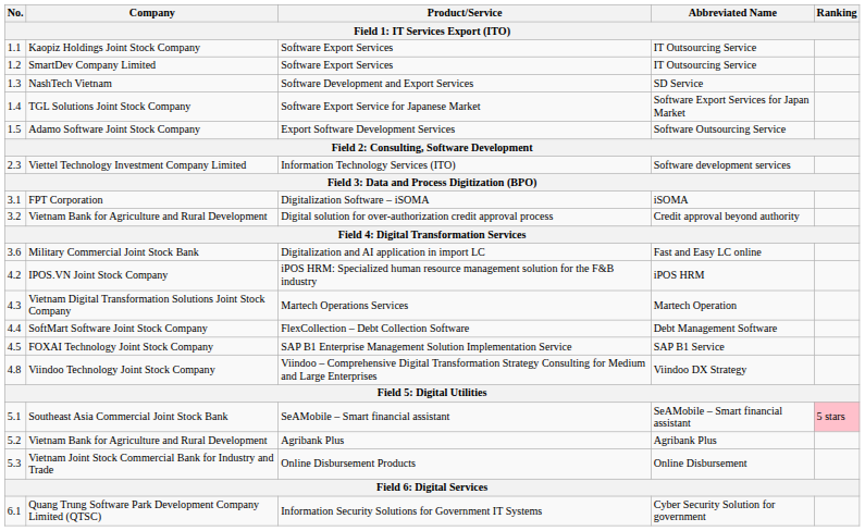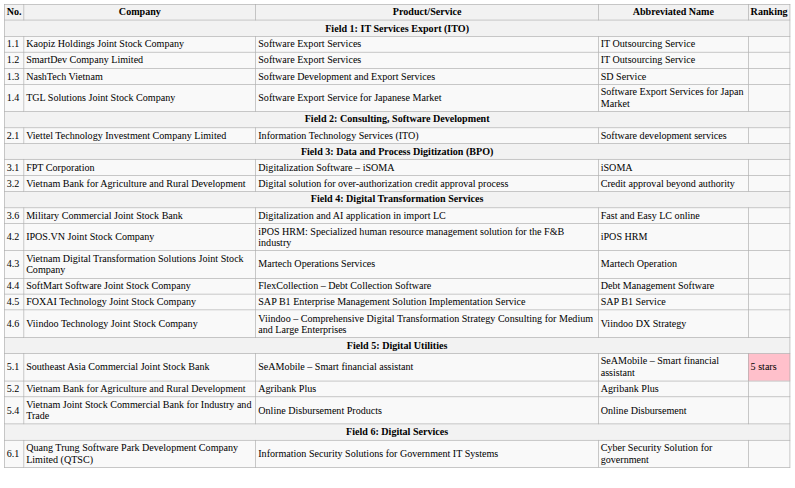 <table class="wikitable sortable mw-collapsible mw-collapsed">
 <tr>
 <th>No.</th>
 <th>Company</th>
 <th>Product/Service</th>
 <th>Abbreviated Name</th>
 <th>Ranking</th>
 </tr>
 <tr>
 <th colspan="5" style="background:#f2f2f2;">Field 1: IT Services Export (ITO)</th>
 </tr>
 <tr>
 <td>1.1</td>
 <td>Kaopiz Holdings Joint Stock Company</td>
 <td>Software Export Services</td>
 <td>IT Outsourcing Service</td>
 <td></td>
 </tr>
 <tr>
 <td>1.2</td>
 <td>SmartDev Company Limited</td>
 <td>Software Export Services</td>
 <td>IT Outsourcing Service</td>
 <td></td>
 </tr>
 <tr>
 <td>1.3</td>
 <td>NashTech Vietnam</td>
 <td>Software Development and Export Services</td>
 <td>SD Service</td>
 <td></td>
 </tr>
 <tr>
 <td>1.4</td>
 <td>TGL Solutions Joint Stock Company</td>
 <td>Software Export Service for Japanese Market</td>
 <td>Software Export Services for Japan Market</td>
 <td></td>
 </tr>
 <tr>
-<td>1.5</td>
-<td>Adamo Software Joint Stock Company</td>
-<td>Export Software Development Services</td>
-<td>Software Outsourcing Service</td>
-<td></td>
-</tr>
-<tr>
 <th colspan="5" style="background:#f2f2f2;">Field 2: Consulting, Software Development</th>
 </tr>
 <tr>
-<td>2.3</td>
+<td>2.1</td>
 <td>Viettel Technology Investment Company Limited</td>
 <td>Information Technology Services (ITO)</td>
 <td>Software development services</td>
 <td></td>
 </tr>
 <tr>
 <th colspan="5" style="background:#f2f2f2;">Field 3: Data and Process Digitization (BPO)</th>
 </tr>
 <tr>
 <td>3.1</td>
 <td>FPT Corporation</td>
 <td>Digitalization Software – iSOMA</td>
 <td>iSOMA</td>
 <td></td>
 </tr>
 <tr>
 <td>3.2</td>
 <td>Vietnam Bank for Agriculture and Rural Development</td>
 <td>Digital solution for over-authorization credit approval process</td>
 <td>Credit approval beyond authority</td>
 <td></td>
 </tr>
 <tr>
 <th colspan="5" style="background:#f2f2f2;">Field 4: Digital Transformation Services</th>
 </tr>
 <tr>
 <td>3.6</td>
 <td>Military Commercial Joint Stock Bank</td>
 <td>Digitalization and AI application in import LC</td>
 <td>Fast and Easy LC online</td>
 <td></td>
 </tr>
 <tr>
 <td>4.2</td>
 <td>IPOS.VN Joint Stock Company</td>
 <td>iPOS HRM: Specialized human resource management solution for the F&B industry</td>
 <td>iPOS HRM</td>
 <td></td>
 </tr>
 <tr>
 <td>4.3</td>
 <td>Vietnam Digital Transformation Solutions Joint Stock Company</td>
 <td>Martech Operations Services</td>
 <td>Martech Operation</td>
 <td></td>
 </tr>
 <tr>
 <td>4.4</td>
 <td>SoftMart Software Joint Stock Company</td>
 <td>FlexCollection – Debt Collection Software</td>
 <td>Debt Management Software</td>
 <td></td>
 </tr>
 <tr>
 <td>4.5</td>
 <td>FOXAI Technology Joint Stock Company</td>
 <td>SAP B1 Enterprise Management Solution Implementation Service</td>
 <td>SAP B1 Service</td>
 <td></td>
 </tr>
 <tr>
-<td>4.8</td>
+<td>4.6</td>
 <td>Viindoo Technology Joint Stock Company</td>
 <td>Viindoo – Comprehensive Digital Transformation Strategy Consulting for Medium and Large Enterprises</td>
 <td>Viindoo DX Strategy</td>
 <td></td>
 </tr>
 <tr>
 <th colspan="5" style="background:#f2f2f2;">Field 5: Digital Utilities</th>
 </tr>
 <tr>
 <td>5.1</td>
 <td>Southeast Asia Commercial Joint Stock Bank</td>
 <td>SeAMobile – Smart financial assistant</td>
 <td>SeAMobile – Smart financial assistant</td>
 <td style="background: pink;">5 stars</td>
 </tr>
 <tr>
 <td>5.2</td>
 <td>Vietnam Bank for Agriculture and Rural Development</td>
 <td>Agribank Plus</td>
 <td>Agribank Plus</td>
 <td></td>
 </tr>
 <tr>
-<td>5.3</td>
+<td>5.4</td>
 <td>Vietnam Joint Stock Commercial Bank for Industry and Trade</td>
 <td>Online Disbursement Products</td>
 <td>Online Disbursement</td>
 <td></td>
 </tr>
 <tr>
 <th colspan="5" style="background:#f2f2f2;">Field 6: Digital Services</th>
 </tr>
 <tr>
 <td>6.1</td>
 <td>Quang Trung Software Park Development Company Limited (QTSC)</td>
 <td>Information Security Solutions for Government IT Systems</td>
 <td>Cyber Security Solution for government</td>
 <td></td>
 </tr>
 </table>
